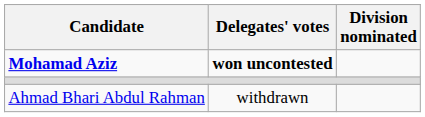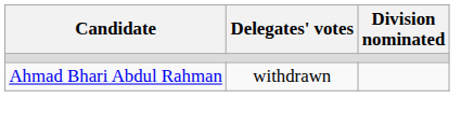 <table class=wikitable>
 <tr>
 <th>Candidate</th>
 <th>Delegates' votes</th>
 <th>Division<br>nominated</th>
-</tr>
-<tr>
-<td><strong><a href='#'>Mohamad Aziz</a></strong></td>
-<td align=center><strong>won uncontested</strong></td>
-<td align=center><strong></strong></td>
 </tr>
 <tr>
 <td colspan=3 bgcolor=dcdcdc></td>
 </tr>
 <tr>
 <td><a href='#'>Ahmad Bhari Abdul Rahman</a></td>
 <td align=center>withdrawn</td>
 <td align=center></td>
 </tr>
 </table>
